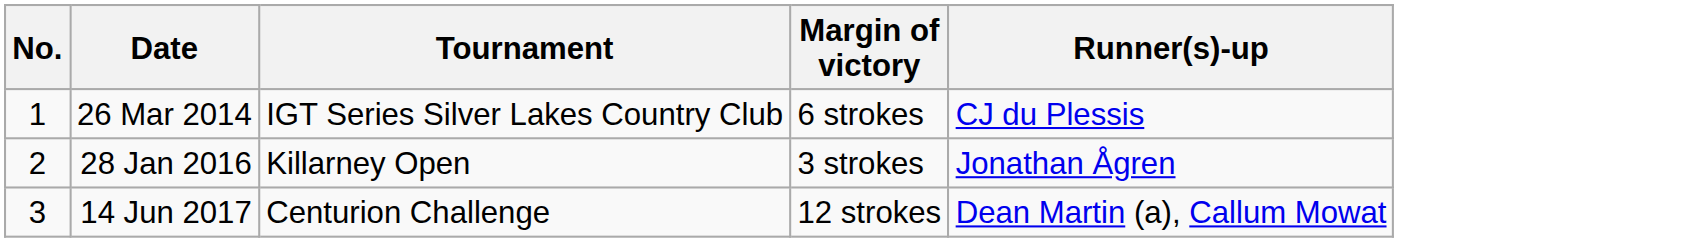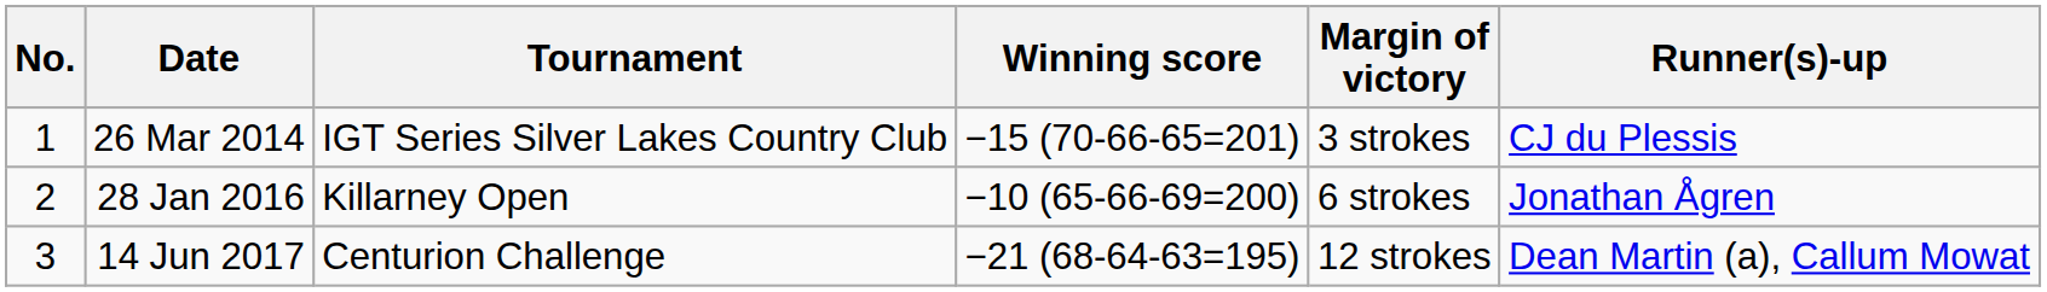 <table class="wikitable" style="font-size:95%;">
 <tr>
 <th>No.</th>
 <th>Date</th>
 <th>Tournament</th>
+<th>Winning score</th>
 <th>Margin of<br>victory</th>
 <th>Runner(s)-up</th>
 </tr>
 <tr>
 <td align=center>1</td>
 <td align=right>26 Mar 2014</td>
 <td>IGT Series Silver Lakes Country Club</td>
-<td>6 strokes</td>
+<td>−15 (70-66-65=201)</td>
+<td>3 strokes</td>
 <td> <a href='#'>CJ du Plessis</a></td>
 </tr>
 <tr>
 <td align=center>2</td>
 <td align=right>28 Jan 2016</td>
 <td>Killarney Open</td>
-<td>3 strokes</td>
+<td>−10 (65-66-69=200)</td>
+<td>6 strokes</td>
 <td> <a href='#'>Jonathan Ågren</a></td>
 </tr>
 <tr>
 <td align=center>3</td>
 <td align=right>14 Jun 2017</td>
 <td>Centurion Challenge</td>
+<td>−21 (68-64-63=195)</td>
 <td>12 strokes</td>
 <td> <a href='#'>Dean Martin</a> (a),  <a href='#'>Callum Mowat</a></td>
 </tr>
 </table>
